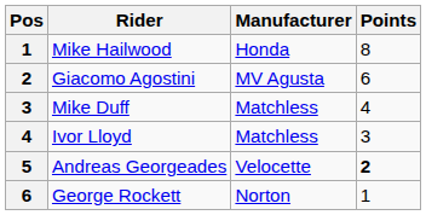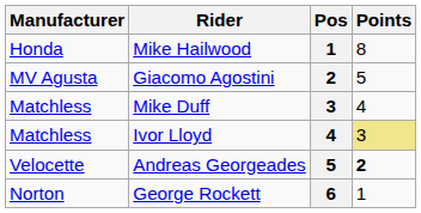 <table class="wikitable" style="font-size: 95%;">
 <tr>
+<th>Manufacturer</th>
+<th>Rider</th>
 <th>Pos</th>
-<th>Rider</th>
-<th>Manufacturer</th>
 <th>Points</th>
 </tr>
 <tr>
+<td><a href='#'>Honda</a></td>
+<td> <a href='#'>Mike Hailwood</a></td>
 <th>1</th>
-<td> <a href='#'>Mike Hailwood</a></td>
-<td><a href='#'>Honda</a></td>
 <td>8</td>
 </tr>
 <tr>
+<td><a href='#'>MV Agusta</a></td>
+<td> <a href='#'>Giacomo Agostini</a></td>
 <th>2</th>
-<td> <a href='#'>Giacomo Agostini</a></td>
-<td><a href='#'>MV Agusta</a></td>
-<td>6</td>
+<td>5</td>
 </tr>
 <tr>
+<td><a href='#'>Matchless</a></td>
+<td> <a href='#'>Mike Duff</a></td>
 <th>3</th>
-<td> <a href='#'>Mike Duff</a></td>
-<td><a href='#'>Matchless</a></td>
 <td>4</td>
 </tr>
 <tr>
+<td><a href='#'>Matchless</a></td>
+<td> <a href='#'>Ivor Lloyd</a></td>
 <th>4</th>
-<td> <a href='#'>Ivor Lloyd</a></td>
-<td><a href='#'>Matchless</a></td>
-<td>3</td>
+<td style="background: khaki;">3</td>
 </tr>
 <tr>
+<td><a href='#'>Velocette</a></td>
+<td> <a href='#'>Andreas Georgeades</a></td>
 <th>5</th>
-<td> <a href='#'>Andreas Georgeades</a></td>
-<td><a href='#'>Velocette</a></td>
 <td><strong>2</strong></td>
 </tr>
 <tr>
+<td><a href='#'>Norton</a></td>
+<td> <a href='#'>George Rockett</a></td>
 <th>6</th>
-<td> <a href='#'>George Rockett</a></td>
-<td><a href='#'>Norton</a></td>
 <td>1</td>
 </tr>
 </table>
